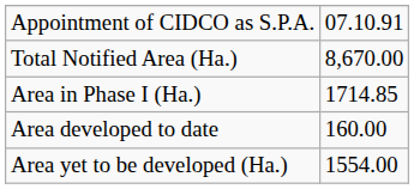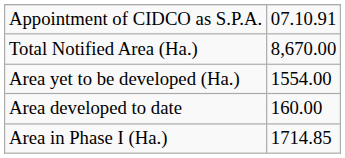 <table class="wikitable" border="1">
 <tr>
 </tr>
 <tr>
 <td>Appointment of CIDCO as S.P.A.</td>
 <td>07.10.91</td>
 </tr>
 <tr>
 <td>Total Notified Area (Ha.)</td>
 <td>8,670.00</td>
 </tr>
 <tr>
-<td>Area in Phase I (Ha.)</td>
-<td>1714.85</td>
+<td>Area yet to be developed (Ha.)</td>
+<td>1554.00</td>
 </tr>
 <tr>
 <td>Area developed to date</td>
 <td>160.00</td>
 </tr>
 <tr>
-<td>Area yet to be developed (Ha.)</td>
-<td>1554.00</td>
+<td>Area in Phase I (Ha.)</td>
+<td>1714.85</td>
 </tr>
 </table>
